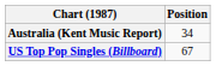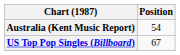 <table class="wikitable plainrowheaders">
 <tr>
 <th>Chart (1987)</th>
 <th>Position</th>
 </tr>
 <tr>
 <th scope="row">Australia (Kent Music Report)</th>
-<td align="center">34</td>
+<td align="center">54</td>
 </tr>
 <tr>
 <th scope="row"><a href='#'>US Top Pop Singles (<em>Billboard</em>)</a></th>
 <td style="text-align:center;">67</td>
 </tr>
 </table>
